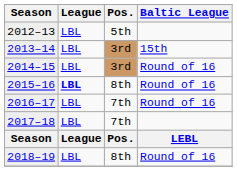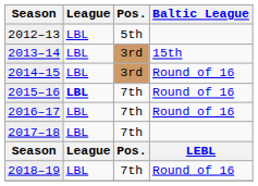 <table class="wikitable" style="font-size:85%">
 <tr>
 <th>Season</th>
 <th>League</th>
 <th>Pos.</th>
 <th><a href='#'>Baltic League</a></th>
 </tr>
 <tr>
 <td style="background:#efefef;">2012–13</td>
 <td><a href='#'>LBL</a></td>
 <td align="center">5th</td>
 <td></td>
 </tr>
 <tr>
 <td style="background:#efefef;"><a href='#'>2013–14</a></td>
 <td><a href='#'>LBL</a></td>
 <td style="background:#cc9966" align="center">3rd</td>
 <td><a href='#'>15th</a></td>
 </tr>
 <tr>
 <td style="background:#efefef;"><a href='#'>2014–15</a></td>
 <td><a href='#'>LBL</a></td>
 <td style="background:#cc9966" align="center">3rd</td>
 <td><a href='#'>Round of 16</a></td>
 </tr>
 <tr>
 <td style="background:#efefef;"><a href='#'>2015–16</a></td>
 <td><strong><a href='#'>LBL</a></strong></td>
-<td align="center">8th</td>
+<td align="center">7th</td>
 <td><a href='#'>Round of 16</a></td>
 </tr>
 <tr>
 <td style="background:#efefef;"><a href='#'>2016–17</a></td>
 <td><a href='#'>LBL</a></td>
 <td align="center">7th</td>
 <td><a href='#'>Round of 16</a></td>
 </tr>
 <tr>
 <td style="background:#efefef;"><a href='#'>2017–18</a></td>
 <td><a href='#'>LBL</a></td>
 <td align="center">7th</td>
 </tr>
 <tr>
 <th>Season</th>
 <th>League</th>
 <th>Pos.</th>
 <th><a href='#'>LEBL</a></th>
 </tr>
 <tr>
 <td style="background:#efefef;"><a href='#'>2018–19</a></td>
 <td><a href='#'>LBL</a></td>
-<td align="center">8th</td>
+<td align="center">7th</td>
 <td><a href='#'>Round of 16</a></td>
 </tr>
 <tr>
 </tr>
 </table>
